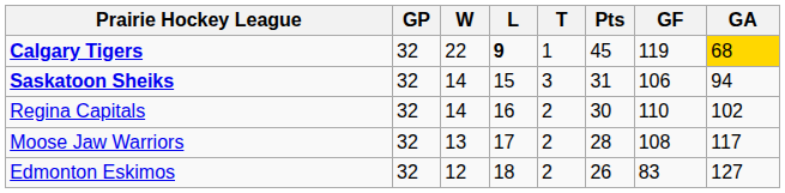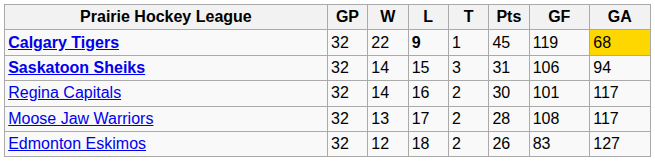 <table class="wikitable">
 <tr>
 <th bgcolor="#DDDDFF" width="40%">Prairie Hockey League</th>
 <th bgcolor="#DDDDFF" width="5%">GP</th>
 <th bgcolor="#DDDDFF" width="5%">W</th>
 <th bgcolor="#DDDDFF" width="5%">L</th>
 <th bgcolor="#DDDDFF" width="5%">T</th>
 <th bgcolor="#DDDDFF" width="5%">Pts</th>
 <th bgcolor="#DDDDFF" width="7.5%">GF</th>
 <th bgcolor="#DDDDFF" width="7.5%">GA</th>
 </tr>
 <tr>
 <td><strong><a href='#'>Calgary Tigers</a></strong></td>
 <td>32</td>
 <td>22</td>
 <td><strong>9</strong></td>
 <td>1</td>
 <td>45</td>
 <td>119</td>
 <td style="background: gold;">68</td>
 </tr>
 <tr>
 <td><strong><a href='#'>Saskatoon Sheiks</a></strong></td>
 <td>32</td>
 <td>14</td>
 <td>15</td>
 <td>3</td>
 <td>31</td>
 <td>106</td>
 <td>94</td>
 </tr>
 <tr>
 <td><a href='#'>Regina Capitals</a></td>
 <td>32</td>
 <td>14</td>
 <td>16</td>
 <td>2</td>
 <td>30</td>
-<td>110</td>
-<td>102</td>
+<td>101</td>
+<td>117</td>
 </tr>
 <tr>
 <td><a href='#'>Moose Jaw Warriors</a></td>
 <td>32</td>
 <td>13</td>
 <td>17</td>
 <td>2</td>
 <td>28</td>
 <td>108</td>
 <td>117</td>
 </tr>
 <tr>
 <td><a href='#'>Edmonton Eskimos</a></td>
 <td>32</td>
 <td>12</td>
 <td>18</td>
 <td>2</td>
 <td>26</td>
 <td>83</td>
 <td>127</td>
 </tr>
 </table>
